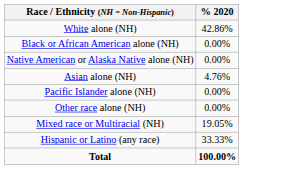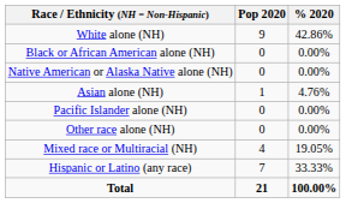 <table class="wikitable" style="text-align:center;">
 <tr>
 <th>Race / Ethnicity <small>(<em>NH = Non-Hispanic</em>)</small></th>
+<th>Pop 2020</th>
 <th>% 2020</th>
 </tr>
 <tr>
 <td><a href='#'>White</a> alone (NH)</td>
+<td>9</td>
 <td>42.86%</td>
 </tr>
 <tr>
 <td><a href='#'>Black or African American</a> alone (NH)</td>
+<td>0</td>
 <td>0.00%</td>
 </tr>
 <tr>
 <td><a href='#'>Native American</a> or <a href='#'>Alaska Native</a> alone (NH)</td>
+<td>0</td>
 <td>0.00%</td>
 </tr>
 <tr>
 <td><a href='#'>Asian</a> alone (NH)</td>
+<td>1</td>
 <td>4.76%</td>
 </tr>
 <tr>
 <td><a href='#'>Pacific Islander</a> alone (NH)</td>
+<td>0</td>
 <td>0.00%</td>
 </tr>
 <tr>
 <td><a href='#'>Other race</a> alone (NH)</td>
+<td>0</td>
 <td>0.00%</td>
 </tr>
 <tr>
 <td><a href='#'>Mixed race or Multiracial</a> (NH)</td>
+<td>4</td>
 <td>19.05%</td>
 </tr>
 <tr>
 <td><a href='#'>Hispanic or Latino</a> (any race)</td>
+<td>7</td>
 <td>33.33%</td>
 </tr>
 <tr>
 <td><strong>Total</strong></td>
+<td><strong>21</strong></td>
 <td><strong>100.00%</strong></td>
 </tr>
 </table>
